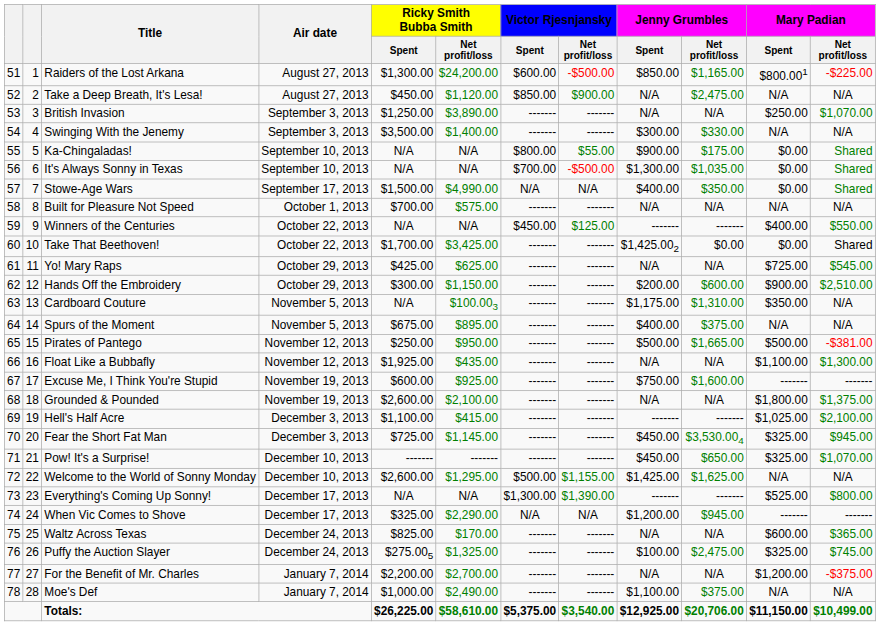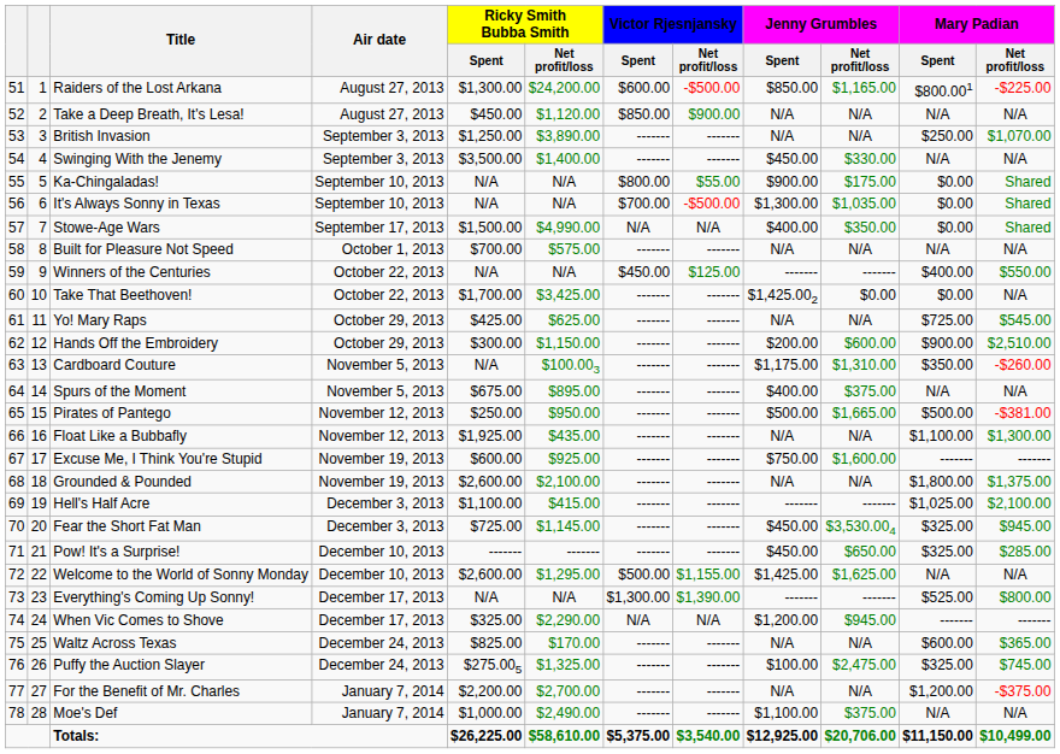 <table class="wikitable" style="text-align: right;">
 <tr>
 <th rowspan="2"></th>
 <th rowspan="2"></th>
 <th rowspan="2">Title</th>
 <th rowspan="2">Air date</th>
 <th colspan="2" style="background:yellow;">Ricky Smith<br>Bubba Smith</th>
 <th colspan="2" style="background:blue;">Victor Rjesnjansky</th>
 <th colspan="2" style="background:fuchsia;">Jenny Grumbles</th>
 <th colspan="2" style="background:fuchsia;">Mary Padian</th>
 </tr>
 <tr>
 <th style="width:66px; font-size:85%;">Spent</th>
 <th style="width:66px; font-size:85%;">Net profit/loss</th>
 <th style="width:66px; font-size:85%;">Spent</th>
 <th style="width:66px; font-size:85%;">Net profit/loss</th>
 <th style="width:66px; font-size:85%;">Spent</th>
 <th style="width:66px; font-size:85%;">Net profit/loss</th>
 <th style="width:66px; font-size:85%;">Spent</th>
 <th style="width:66px; font-size:85%;">Net profit/loss</th>
 </tr>
 <tr valign="top">
 <td>51</td>
 <td>1</td>
 <td align="left">Raiders of the Lost Arkana</td>
 <td>August 27, 2013</td>
 <td>$1,300.00</td>
 <td style="color:green;">$24,200.00</td>
 <td>$600.00</td>
 <td style="color:red;">-$500.00</td>
 <td>$850.00</td>
 <td style="color:green;">$1,165.00</td>
 <td>$800.00<sup>1</sup></td>
 <td style="color:red;">-$225.00</td>
 </tr>
 <tr valign="top">
 <td>52</td>
 <td>2</td>
 <td align="left">Take a Deep Breath, It's Lesa!</td>
 <td>August 27, 2013</td>
 <td>$450.00</td>
 <td style="color:green;">$1,120.00</td>
 <td>$850.00</td>
 <td style="color:green;">$900.00</td>
 <td style="text-align:center;">N/A</td>
-<td style="color:green;">$2,475.00</td>
+<td style="text-align:center;">N/A</td>
 <td style="text-align:center;">N/A</td>
 <td style="text-align:center;">N/A</td>
 </tr>
 <tr valign="top">
 <td>53</td>
 <td>3</td>
 <td align="left">British Invasion</td>
 <td>September 3, 2013</td>
 <td>$1,250.00</td>
 <td style="color:green;">$3,890.00</td>
 <td>-------</td>
 <td>-------</td>
 <td style="text-align:center;">N/A</td>
 <td style="text-align:center;">N/A</td>
 <td>$250.00</td>
 <td style="color:green;">$1,070.00</td>
 </tr>
 <tr valign="top">
 <td>54</td>
 <td>4</td>
 <td align="left">Swinging With the Jenemy</td>
 <td>September 3, 2013</td>
 <td>$3,500.00</td>
 <td style="color:green;">$1,400.00</td>
 <td>-------</td>
 <td>-------</td>
-<td>$300.00</td>
+<td>$450.00</td>
 <td style="color:green;">$330.00</td>
 <td style="text-align:center;">N/A</td>
 <td style="text-align:center;">N/A</td>
 </tr>
 <tr valign="top">
 <td>55</td>
 <td>5</td>
 <td align="left">Ka-Chingaladas!</td>
 <td>September 10, 2013</td>
 <td style="text-align:center;">N/A</td>
 <td style="text-align:center;">N/A</td>
 <td>$800.00</td>
 <td style="color:green;">$55.00</td>
 <td>$900.00</td>
 <td style="color:green;">$175.00</td>
 <td>$0.00</td>
 <td style="color:green;">Shared</td>
 </tr>
 <tr valign="top">
 <td>56</td>
 <td>6</td>
 <td align="left">It's Always Sonny in Texas</td>
 <td>September 10, 2013</td>
 <td style="text-align:center;">N/A</td>
 <td style="text-align:center;">N/A</td>
 <td>$700.00</td>
 <td style="color:red;">-$500.00</td>
 <td>$1,300.00</td>
 <td style="color:green;">$1,035.00</td>
 <td>$0.00</td>
 <td style="color:green;">Shared</td>
 </tr>
 <tr valign="top">
 <td>57</td>
 <td>7</td>
 <td align="left">Stowe-Age Wars</td>
 <td>September 17, 2013</td>
 <td>$1,500.00</td>
 <td style="color:green;">$4,990.00</td>
 <td style="text-align:center;">N/A</td>
 <td style="text-align:center;">N/A</td>
 <td>$400.00</td>
 <td style="color:green;">$350.00</td>
 <td>$0.00</td>
 <td style="color:green;">Shared</td>
 </tr>
 <tr valign="top">
 <td>58</td>
 <td>8</td>
 <td align="left">Built for Pleasure Not Speed</td>
 <td>October 1, 2013</td>
 <td>$700.00</td>
 <td style="color:green;">$575.00</td>
 <td>-------</td>
 <td>-------</td>
 <td style="text-align:center;">N/A</td>
 <td style="text-align:center;">N/A</td>
 <td style="text-align:center;">N/A</td>
 <td style="text-align:center;">N/A</td>
 </tr>
 <tr valign="top">
 <td>59</td>
 <td>9</td>
 <td align="left">Winners of the Centuries</td>
 <td>October 22, 2013</td>
 <td style="text-align:center;">N/A</td>
 <td style="text-align:center;">N/A</td>
 <td>$450.00</td>
 <td style="color:green;">$125.00</td>
 <td>-------</td>
 <td>-------</td>
 <td>$400.00</td>
 <td style="color:green;">$550.00</td>
 </tr>
 <tr valign="top">
 <td>60</td>
 <td>10</td>
 <td align="left">Take That Beethoven!</td>
 <td>October 22, 2013</td>
 <td>$1,700.00</td>
 <td style="color:green;">$3,425.00</td>
 <td>-------</td>
 <td>-------</td>
 <td>$1,425.00<sub>2</sub></td>
 <td>$0.00</td>
 <td>$0.00</td>
-<td>Shared</td>
+<td style="text-align:center;">N/A</td>
 </tr>
 <tr valign="top">
 <td>61</td>
 <td>11</td>
 <td align="left">Yo! Mary Raps</td>
 <td>October 29, 2013</td>
 <td>$425.00</td>
 <td style="color:green;">$625.00</td>
 <td>-------</td>
 <td>-------</td>
 <td style="text-align:center;">N/A</td>
 <td style="text-align:center;">N/A</td>
 <td>$725.00</td>
 <td style="color:green;">$545.00</td>
 </tr>
 <tr valign="top">
 <td>62</td>
 <td>12</td>
 <td align="left">Hands Off the Embroidery</td>
 <td>October 29, 2013</td>
 <td>$300.00</td>
 <td style="color:green;">$1,150.00</td>
 <td>-------</td>
 <td>-------</td>
 <td>$200.00</td>
 <td style="color:green;">$600.00</td>
 <td>$900.00</td>
 <td style="color:green;">$2,510.00</td>
 </tr>
 <tr valign="top">
 <td>63</td>
 <td>13</td>
 <td align="left">Cardboard Couture</td>
 <td>November 5, 2013</td>
 <td style="text-align:center;">N/A</td>
 <td style="color:green;">$100.00<sub>3</sub></td>
 <td>-------</td>
 <td>-------</td>
 <td>$1,175.00</td>
 <td style="color:green;">$1,310.00</td>
 <td>$350.00</td>
-<td style="text-align:center;">N/A</td>
+<td style="color:red;">-$260.00</td>
 </tr>
 <tr valign="top">
 <td>64</td>
 <td>14</td>
 <td align="left">Spurs of the Moment</td>
 <td>November 5, 2013</td>
 <td>$675.00</td>
 <td style="color:green;">$895.00</td>
 <td>-------</td>
 <td>-------</td>
 <td>$400.00</td>
 <td style="color:green;">$375.00</td>
 <td style="text-align:center;">N/A</td>
 <td style="text-align:center;">N/A</td>
 </tr>
 <tr valign="top">
 <td>65</td>
 <td>15</td>
 <td align="left">Pirates of Pantego</td>
 <td>November 12, 2013</td>
 <td>$250.00</td>
 <td style="color:green;">$950.00</td>
 <td>-------</td>
 <td>-------</td>
 <td>$500.00</td>
 <td style="color:green;">$1,665.00</td>
 <td>$500.00</td>
 <td style="color:red;">-$381.00</td>
 </tr>
 <tr valign="top">
 <td>66</td>
 <td>16</td>
 <td align="left">Float Like a Bubbafly</td>
 <td>November 12, 2013</td>
 <td>$1,925.00</td>
 <td style="color:green;">$435.00</td>
 <td>-------</td>
 <td>-------</td>
 <td style="text-align:center;">N/A</td>
 <td style="text-align:center;">N/A</td>
 <td>$1,100.00</td>
 <td style="color:green;">$1,300.00</td>
 </tr>
 <tr valign="top">
 <td>67</td>
 <td>17</td>
 <td align="left">Excuse Me, I Think You're Stupid</td>
 <td>November 19, 2013</td>
 <td>$600.00</td>
 <td style="color:green;">$925.00</td>
 <td>-------</td>
 <td>-------</td>
 <td>$750.00</td>
 <td style="color:green;">$1,600.00</td>
 <td>-------</td>
 <td>-------</td>
 </tr>
 <tr valign="top">
 <td>68</td>
 <td>18</td>
 <td align="left">Grounded & Pounded</td>
 <td>November 19, 2013</td>
 <td>$2,600.00</td>
 <td style="color:green;">$2,100.00</td>
 <td>-------</td>
 <td>-------</td>
 <td style="text-align:center;">N/A</td>
 <td style="text-align:center;">N/A</td>
 <td>$1,800.00</td>
 <td style="color:green;">$1,375.00</td>
 </tr>
 <tr valign="top">
 <td>69</td>
 <td>19</td>
 <td align="left">Hell's Half Acre</td>
 <td>December 3, 2013</td>
 <td>$1,100.00</td>
 <td style="color:green;">$415.00</td>
 <td>-------</td>
 <td>-------</td>
 <td>-------</td>
 <td>-------</td>
 <td>$1,025.00</td>
 <td style="color:green;">$2,100.00</td>
 </tr>
 <tr valign="top">
 <td>70</td>
 <td>20</td>
 <td align="left">Fear the Short Fat Man</td>
 <td>December 3, 2013</td>
 <td>$725.00</td>
 <td style="color:green;">$1,145.00</td>
 <td>-------</td>
 <td>-------</td>
 <td>$450.00</td>
 <td style="color:green;">$3,530.00<sub>4</sub></td>
 <td>$325.00</td>
 <td style="color:green;">$945.00</td>
 </tr>
 <tr valign="top">
 <td>71</td>
 <td>21</td>
 <td align="left">Pow! It's a Surprise!</td>
 <td>December 10, 2013</td>
 <td>-------</td>
 <td>-------</td>
 <td>-------</td>
 <td>-------</td>
 <td>$450.00</td>
 <td style="color:green;">$650.00</td>
 <td>$325.00</td>
-<td style="color:green;">$1,070.00</td>
+<td style="color:green;">$285.00</td>
 </tr>
 <tr valign="top">
 <td>72</td>
 <td>22</td>
 <td align="left">Welcome to the World of Sonny Monday</td>
 <td>December 10, 2013</td>
 <td>$2,600.00</td>
 <td style="color:green;">$1,295.00</td>
 <td>$500.00</td>
 <td style="color:green;">$1,155.00</td>
 <td>$1,425.00</td>
 <td style="color:green;">$1,625.00</td>
 <td style="text-align:center;">N/A</td>
 <td style="text-align:center;">N/A</td>
 </tr>
 <tr valign="top">
 <td>73</td>
 <td>23</td>
 <td align="left">Everything's Coming Up Sonny!</td>
 <td>December 17, 2013</td>
 <td style="text-align:center;">N/A</td>
 <td style="text-align:center;">N/A</td>
 <td>$1,300.00</td>
 <td style="color:green;">$1,390.00</td>
 <td>-------</td>
 <td>-------</td>
 <td>$525.00</td>
 <td style="color:green;">$800.00</td>
 </tr>
 <tr valign="top">
 <td>74</td>
 <td>24</td>
 <td align="left">When Vic Comes to Shove</td>
 <td>December 17, 2013</td>
 <td>$325.00</td>
 <td style="color:green;">$2,290.00</td>
 <td style="text-align:center;">N/A</td>
 <td style="text-align:center;">N/A</td>
 <td>$1,200.00</td>
 <td style="color:green;">$945.00</td>
 <td>-------</td>
 <td>-------</td>
 </tr>
 <tr valign="top">
 <td>75</td>
 <td>25</td>
 <td align="left">Waltz Across Texas</td>
 <td>December 24, 2013</td>
 <td>$825.00</td>
 <td style="color:green;">$170.00</td>
 <td>-------</td>
 <td>-------</td>
 <td style="text-align:center;">N/A</td>
 <td style="text-align:center;">N/A</td>
 <td>$600.00</td>
 <td style="color:green;">$365.00</td>
 </tr>
 <tr valign="top">
 <td>76</td>
 <td>26</td>
 <td align="left">Puffy the Auction Slayer</td>
 <td>December 24, 2013</td>
 <td>$275.00<sub>5</sub></td>
 <td style="color:green;">$1,325.00</td>
 <td>-------</td>
 <td>-------</td>
 <td>$100.00</td>
 <td style="color:green;">$2,475.00</td>
 <td>$325.00</td>
 <td style="color:green;">$745.00</td>
 </tr>
 <tr valign="top">
 <td>77</td>
 <td>27</td>
 <td align="left">For the Benefit of Mr. Charles</td>
 <td>January 7, 2014</td>
 <td>$2,200.00</td>
 <td style="color:green;">$2,700.00</td>
 <td>-------</td>
 <td>-------</td>
 <td style="text-align:center;">N/A</td>
 <td style="text-align:center;">N/A</td>
 <td>$1,200.00</td>
 <td style="color:red;">-$375.00</td>
 </tr>
 <tr valign="top">
 <td>78</td>
 <td>28</td>
 <td align="left">Moe's Def</td>
 <td>January 7, 2014</td>
 <td>$1,000.00</td>
 <td style="color:green;">$2,490.00</td>
 <td>-------</td>
 <td>-------</td>
 <td>$1,100.00</td>
 <td style="color:green;">$375.00</td>
 <td style="text-align:center;">N/A</td>
 <td style="text-align:center;">N/A</td>
 </tr>
 <tr valign="top">
 <td colspan="2"> </td>
 <td style="text-align:left;" colspan="2"><strong>Totals:</strong></td>
 <td><strong>$26,225.00</strong></td>
 <td style="color:green;"><strong>$58,610.00</strong></td>
 <td><strong>$5,375.00</strong></td>
 <td style="color:green;"><strong>$3,540.00</strong></td>
 <td><strong>$12,925.00</strong></td>
 <td style="color:green;"><strong>$20,706.00</strong></td>
 <td><strong>$11,150.00</strong></td>
 <td style="color:green;"><strong>$10,499.00</strong></td>
 </tr>
 </table>
